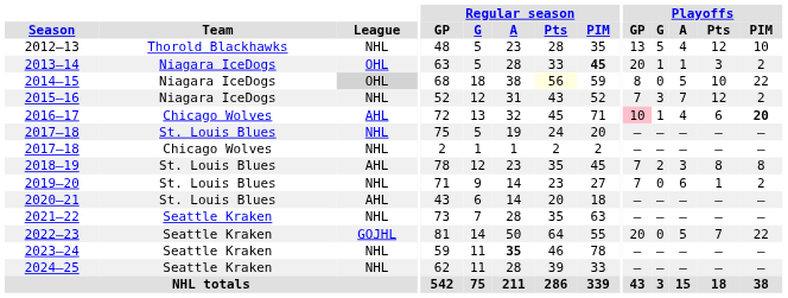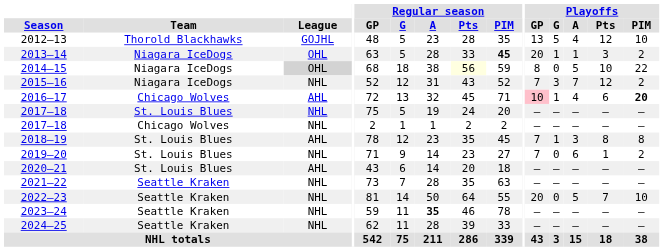 <table border="0" cellpadding="1" cellspacing="0" style="text-align:center; width:60em;">
 <tr bgcolor="#e0e0e0">
 <th colspan="3" bgcolor="#ffffff"></th>
 <th rowspan="99" bgcolor="#ffffff"></th>
 <th colspan="5"><a href='#'>Regular season</a></th>
 <th rowspan="99" bgcolor="#ffffff"></th>
 <th colspan="5"><a href='#'>Playoffs</a></th>
 </tr>
 <tr bgcolor="#e0e0e0">
 <th><a href='#'>Season</a></th>
 <th>Team</th>
 <th>League</th>
 <th>GP</th>
 <th><a href='#'>G</a></th>
 <th><a href='#'>A</a></th>
 <th><a href='#'>Pts</a></th>
 <th><a href='#'>PIM</a></th>
 <th>GP</th>
 <th>G</th>
 <th>A</th>
 <th>Pts</th>
 <th>PIM</th>
 </tr>
 <tr>
 <td>2012–13</td>
 <td><a href='#'>Thorold Blackhawks</a></td>
-<td>NHL</td>
+<td><a href='#'>GOJHL</a></td>
 <td>48</td>
 <td>5</td>
 <td>23</td>
 <td>28</td>
 <td>35</td>
 <td>13</td>
 <td>5</td>
 <td>4</td>
 <td>12</td>
 <td>10</td>
 </tr>
 <tr bgcolor="#f0f0f0">
 <td><a href='#'>2013–14</a></td>
 <td><a href='#'>Niagara IceDogs</a></td>
 <td><a href='#'>OHL</a></td>
 <td>63</td>
 <td>5</td>
 <td>28</td>
 <td>33</td>
 <td><strong>45</strong></td>
 <td>20</td>
 <td>1</td>
 <td>1</td>
 <td>3</td>
 <td>2</td>
 </tr>
 <tr>
 <td><a href='#'>2014–15</a></td>
 <td>Niagara IceDogs</td>
 <td style="background: lightgrey;">OHL</td>
 <td>68</td>
 <td>18</td>
 <td>38</td>
 <td style="background: lightyellow;">56</td>
 <td>59</td>
 <td>8</td>
 <td>0</td>
 <td>5</td>
 <td>10</td>
 <td>22</td>
 </tr>
 <tr bgcolor="#f0f0f0">
 <td><a href='#'>2015–16</a></td>
 <td>Niagara IceDogs</td>
 <td>NHL</td>
 <td>52</td>
 <td>12</td>
 <td>31</td>
 <td>43</td>
 <td>52</td>
 <td>7</td>
 <td>3</td>
 <td>7</td>
 <td>12</td>
 <td>2</td>
 </tr>
 <tr>
 <td><a href='#'>2016–17</a></td>
 <td><a href='#'>Chicago Wolves</a></td>
 <td><a href='#'>AHL</a></td>
 <td>72</td>
 <td>13</td>
 <td>32</td>
 <td>45</td>
 <td>71</td>
 <td style="background: pink;">10</td>
 <td>1</td>
 <td>4</td>
 <td>6</td>
 <td><strong>20</strong></td>
 </tr>
 <tr bgcolor="#f0f0f0">
 <td><a href='#'>2017–18</a></td>
 <td><a href='#'>St. Louis Blues</a></td>
 <td><a href='#'>NHL</a></td>
 <td>75</td>
 <td>5</td>
 <td>19</td>
 <td>24</td>
 <td>20</td>
 <td>—</td>
 <td>—</td>
 <td>—</td>
 <td>—</td>
 <td>—</td>
 </tr>
 <tr>
 <td><a href='#'>2017–18</a></td>
 <td>Chicago Wolves</td>
 <td>NHL</td>
 <td>2</td>
 <td>1</td>
 <td>1</td>
 <td>2</td>
 <td>2</td>
 <td>—</td>
 <td>—</td>
 <td>—</td>
 <td>—</td>
 <td>—</td>
 </tr>
 <tr bgcolor="#f0f0f0">
 <td><a href='#'>2018–19</a></td>
 <td>St. Louis Blues</td>
 <td>AHL</td>
 <td>78</td>
 <td>12</td>
 <td>23</td>
 <td>35</td>
 <td>45</td>
 <td>7</td>
-<td>2</td>
+<td>1</td>
 <td>3</td>
 <td>8</td>
 <td>8</td>
 </tr>
 <tr>
 <td><a href='#'>2019–20</a></td>
 <td>St. Louis Blues</td>
 <td>NHL</td>
 <td>71</td>
 <td>9</td>
 <td>14</td>
 <td>23</td>
 <td>27</td>
 <td>7</td>
 <td>0</td>
 <td>6</td>
 <td>1</td>
 <td>2</td>
 </tr>
 <tr bgcolor="#f0f0f0">
 <td><a href='#'>2020–21</a></td>
 <td>St. Louis Blues</td>
 <td>AHL</td>
 <td>43</td>
 <td>6</td>
 <td>14</td>
 <td>20</td>
 <td>18</td>
 <td>—</td>
 <td>—</td>
 <td>—</td>
 <td>—</td>
 <td>—</td>
 </tr>
 <tr>
 <td><a href='#'>2021–22</a></td>
 <td><a href='#'>Seattle Kraken</a></td>
 <td>NHL</td>
 <td>73</td>
 <td>7</td>
 <td>28</td>
 <td>35</td>
 <td>63</td>
 <td>—</td>
 <td>—</td>
 <td>—</td>
 <td>—</td>
 <td>—</td>
 </tr>
 <tr bgcolor="#f0f0f0">
 <td><a href='#'>2022–23</a></td>
 <td>Seattle Kraken</td>
-<td><a href='#'>GOJHL</a></td>
+<td>NHL</td>
 <td>81</td>
 <td>14</td>
 <td>50</td>
 <td>64</td>
 <td>55</td>
 <td>20</td>
 <td>0</td>
 <td>5</td>
 <td>7</td>
-<td>22</td>
+<td>10</td>
 </tr>
 <tr>
 <td><a href='#'>2023–24</a></td>
 <td>Seattle Kraken</td>
 <td>NHL</td>
 <td>59</td>
 <td>11</td>
 <td><strong>35</strong></td>
 <td>46</td>
 <td>78</td>
 <td>—</td>
 <td>—</td>
 <td>—</td>
 <td>—</td>
 <td>—</td>
 </tr>
 <tr bgcolor="#f0f0f0">
 <td><a href='#'>2024–25</a></td>
 <td>Seattle Kraken</td>
 <td>NHL</td>
 <td>62</td>
 <td>11</td>
 <td>28</td>
 <td>39</td>
 <td>33</td>
 <td>—</td>
 <td>—</td>
 <td>—</td>
 <td>—</td>
 <td>—</td>
 </tr>
 <tr bgcolor="#e0e0e0">
 <th colspan="3">NHL totals</th>
 <th>542</th>
 <th>75</th>
 <th>211</th>
 <th>286</th>
 <th>339</th>
 <th>43</th>
 <th>3</th>
 <th>15</th>
 <th>18</th>
 <th>38</th>
 </tr>
 </table>
